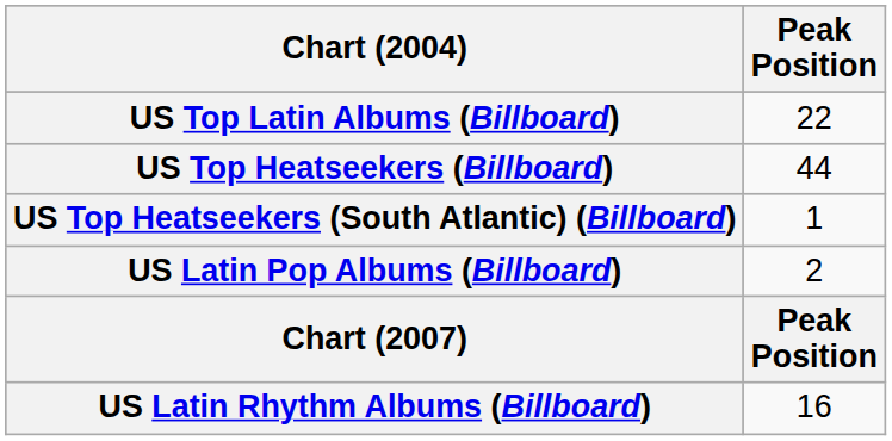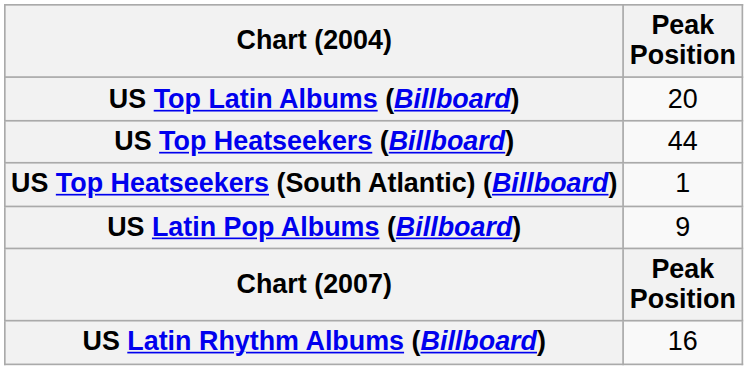 <table class="wikitable plainrowheaders" style="text-align:center;">
 <tr>
 <th scope="col">Chart (2004)</th>
 <th scope="col">Peak <br> Position</th>
 </tr>
 <tr>
 <th scope="row">US <a href='#'>Top Latin Albums</a> (<em><a href='#'>Billboard</a></em>)</th>
-<td style="text-align:center;">22</td>
+<td style="text-align:center;">20</td>
 </tr>
 <tr>
 <th scope="row">US <a href='#'>Top Heatseekers</a> (<em><a href='#'>Billboard</a></em>)</th>
 <td style="text-align:center;">44</td>
 </tr>
 <tr>
 <th scope="row">US <a href='#'>Top Heatseekers</a> (South Atlantic) (<em><a href='#'>Billboard</a></em>)</th>
 <td style="text-align:center;">1</td>
 </tr>
 <tr>
 <th scope="row">US <a href='#'>Latin Pop Albums</a> (<em><a href='#'>Billboard</a></em>)</th>
-<td style="text-align:center;">2</td>
+<td style="text-align:center;">9</td>
 </tr>
 <tr>
 <th scope="col">Chart (2007)</th>
 <th scope="col">Peak <br> Position</th>
 </tr>
 <tr>
 <th scope="row">US <a href='#'>Latin Rhythm Albums</a> (<em><a href='#'>Billboard</a></em>)</th>
 <td style="text-align:center;">16</td>
 </tr>
 </table>
